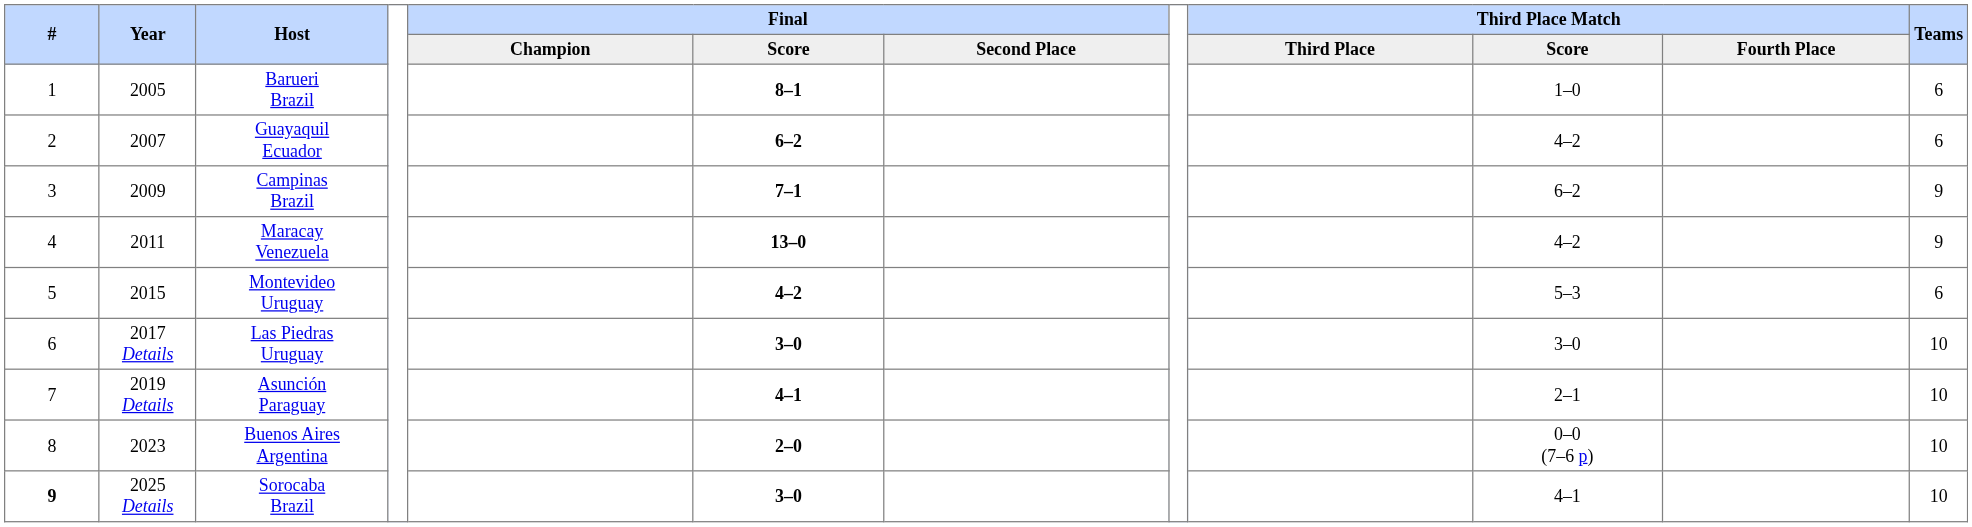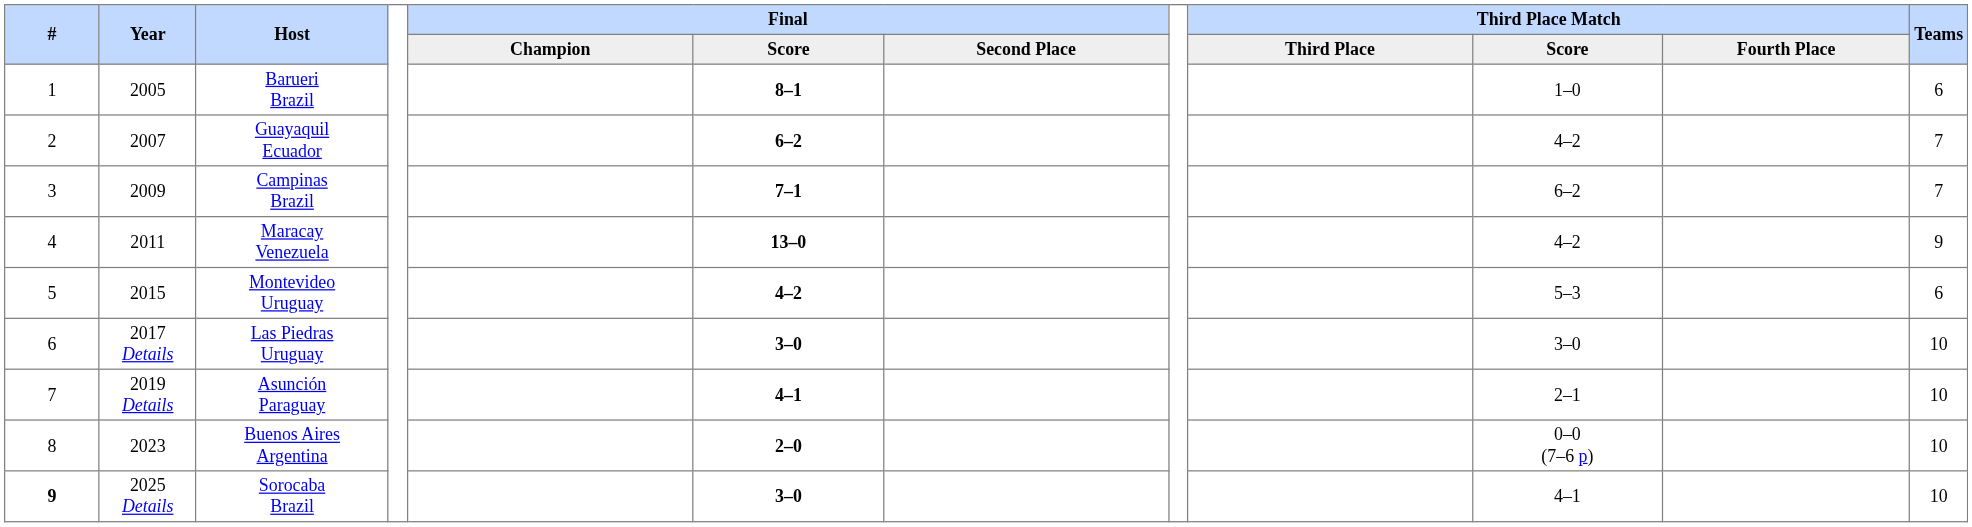 <table border=1 style="border-collapse:collapse; font-size:90%;" cellpadding=3 cellspacing=0 width=100%>
 <tr bgcolor=#C1D8FF>
 <th rowspan=2 width=5%>#</th>
 <th rowspan=2 width=5%>Year</th>
 <th rowspan=2 width=10%>Host</th>
 <th width=1% rowspan=11 bgcolor=ffffff></th>
 <th colspan=3>Final</th>
 <th width=1% rowspan=11 bgcolor=ffffff></th>
 <th colspan=3>Third Place Match</th>
 <th rowspan=2 width=10%>Teams</th>
 </tr>
 <tr bgcolor=#EFEFEF>
 <th width=15%>Champion</th>
 <th width=10%>Score</th>
 <th width=15%>Second Place</th>
 <th width=15%>Third Place</th>
 <th width=10%>Score</th>
 <th width=15%>Fourth Place</th>
 </tr>
 <tr align=center>
 <td>1</td>
 <td>2005<br><em></em></td>
 <td><a href='#'>Barueri</a><br><a href='#'>Brazil</a></td>
 <td><strong></strong></td>
 <td><strong>8–1</strong></td>
 <td></td>
 <td></td>
 <td>1–0</td>
 <td></td>
 <td>6</td>
 </tr>
 <tr align=center>
 <td>2</td>
 <td>2007<br><em></em></td>
 <td><a href='#'>Guayaquil</a><br><a href='#'>Ecuador</a></td>
 <td><strong></strong></td>
 <td><strong>6–2</strong></td>
 <td></td>
 <td></td>
 <td>4–2</td>
 <td></td>
-<td>6</td>
+<td>7</td>
 </tr>
 <tr align=center>
 <td>3</td>
 <td>2009<br><em></em></td>
 <td><a href='#'>Campinas</a><br><a href='#'>Brazil</a></td>
 <td><strong></strong></td>
 <td><strong>7–1</strong></td>
 <td></td>
 <td></td>
 <td>6–2</td>
 <td></td>
-<td>9</td>
+<td>7</td>
 </tr>
 <tr align=center>
 <td>4</td>
 <td>2011<br><em></em></td>
 <td><a href='#'>Maracay</a><br><a href='#'>Venezuela</a></td>
 <td><strong></strong></td>
 <td><strong>13–0</strong></td>
 <td></td>
 <td></td>
 <td>4–2</td>
 <td></td>
 <td>9</td>
 </tr>
 <tr align=center>
 <td>5</td>
 <td>2015<br><em></em></td>
 <td><a href='#'>Montevideo</a><br><a href='#'>Uruguay</a></td>
 <td><strong></strong></td>
 <td><strong>4–2</strong></td>
 <td></td>
 <td></td>
 <td>5–3</td>
 <td></td>
 <td>6</td>
 </tr>
 <tr align=center>
 <td>6</td>
 <td>2017<br><em><a href='#'>Details</a></em></td>
 <td><a href='#'>Las Piedras</a><br><a href='#'>Uruguay</a></td>
 <td><strong></strong></td>
 <td><strong>3–0</strong></td>
 <td></td>
 <td></td>
 <td>3–0</td>
 <td></td>
 <td>10</td>
 </tr>
 <tr align=center>
 <td>7</td>
 <td>2019<br><em><a href='#'>Details</a></em></td>
 <td><a href='#'>Asunción</a><br><a href='#'>Paraguay</a></td>
 <td><strong></strong></td>
 <td><strong>4–1</strong></td>
 <td></td>
 <td></td>
 <td>2–1</td>
 <td></td>
 <td>10</td>
 </tr>
 <tr align=center>
 <td>8</td>
 <td>2023<br><em></em></td>
 <td><a href='#'>Buenos Aires</a><br><a href='#'>Argentina</a></td>
 <td><strong></strong></td>
 <td><strong>2–0</strong></td>
 <td></td>
 <td></td>
 <td>0–0<br>(7–6 <a href='#'>p</a>)</td>
 <td></td>
 <td>10</td>
 </tr>
 <tr align=center>
 <td><strong>9</strong></td>
 <td>2025<br><em><a href='#'>Details</a></em></td>
 <td><a href='#'>Sorocaba</a><br><a href='#'>Brazil</a></td>
 <td><strong></strong></td>
 <td><strong>3–0</strong></td>
 <td></td>
 <td></td>
 <td>4–1</td>
 <td></td>
 <td>10</td>
 </tr>
 </table>
